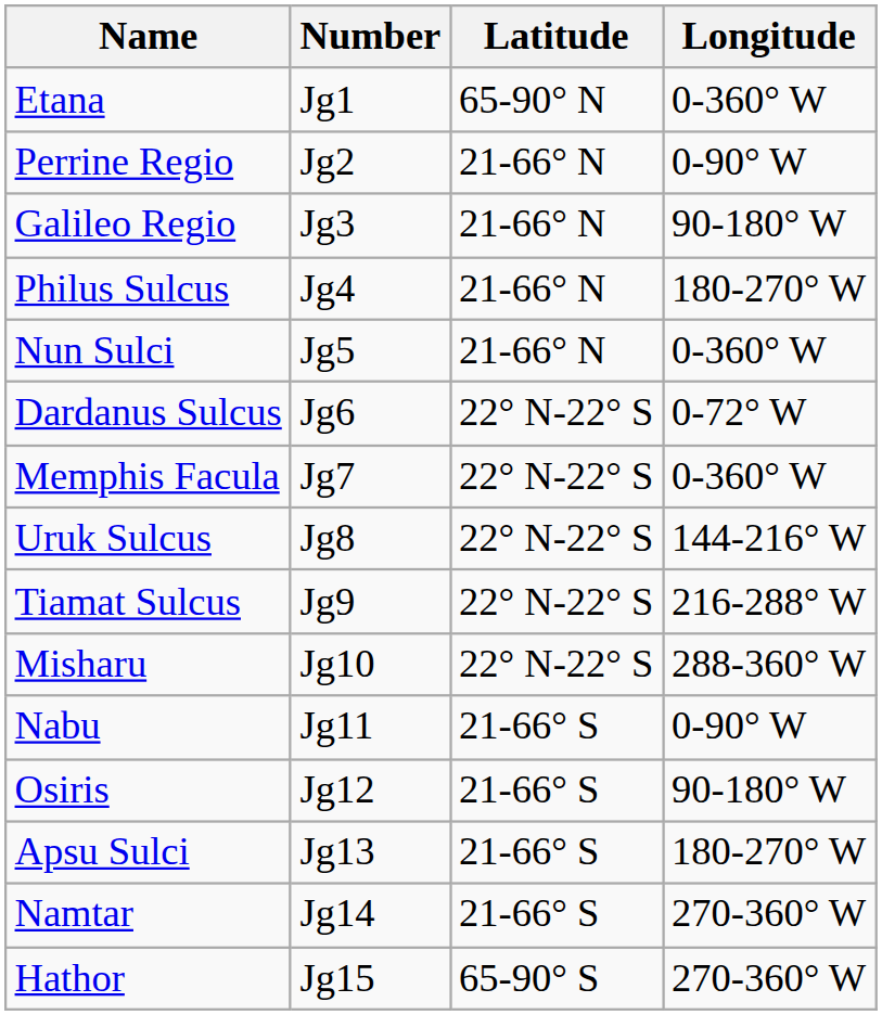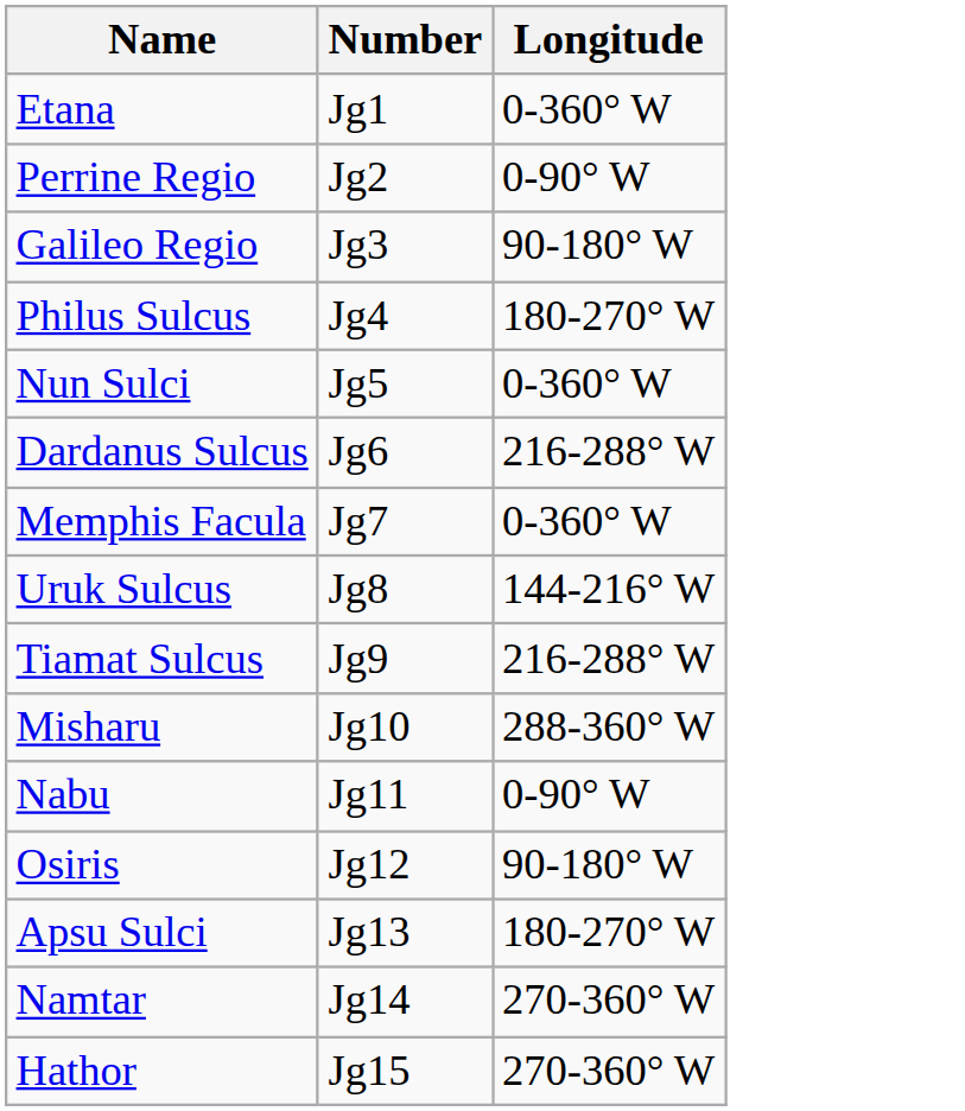 <table class="wikitable">
 <tr>
 <th>Name</th>
 <th>Number</th>
-<th>Latitude</th>
 <th>Longitude</th>
 </tr>
 <tr>
 <td><a href='#'>Etana</a></td>
 <td>Jg1</td>
-<td>65-90° N</td>
 <td>0-360° W</td>
 </tr>
 <tr>
 <td><a href='#'>Perrine Regio</a></td>
 <td>Jg2</td>
-<td>21-66° N</td>
 <td>0-90° W</td>
 </tr>
 <tr>
 <td><a href='#'>Galileo Regio</a></td>
 <td>Jg3</td>
-<td>21-66° N</td>
 <td>90-180° W</td>
 </tr>
 <tr>
 <td><a href='#'>Philus Sulcus</a></td>
 <td>Jg4</td>
-<td>21-66° N</td>
 <td>180-270° W</td>
 </tr>
 <tr>
 <td><a href='#'>Nun Sulci</a></td>
 <td>Jg5</td>
-<td>21-66° N</td>
 <td>0-360° W</td>
 </tr>
 <tr>
 <td><a href='#'>Dardanus Sulcus</a></td>
 <td>Jg6</td>
-<td>22° N-22° S</td>
-<td>0-72° W</td>
+<td>216-288° W</td>
 </tr>
 <tr>
 <td><a href='#'>Memphis Facula</a></td>
 <td>Jg7</td>
-<td>22° N-22° S</td>
 <td>0-360° W</td>
 </tr>
 <tr>
 <td><a href='#'>Uruk Sulcus</a></td>
 <td>Jg8</td>
-<td>22° N-22° S</td>
 <td>144-216° W</td>
 </tr>
 <tr>
 <td><a href='#'>Tiamat Sulcus</a></td>
 <td>Jg9</td>
-<td>22° N-22° S</td>
 <td>216-288° W</td>
 </tr>
 <tr>
 <td><a href='#'>Misharu</a></td>
 <td>Jg10</td>
-<td>22° N-22° S</td>
 <td>288-360° W</td>
 </tr>
 <tr>
 <td><a href='#'>Nabu</a></td>
 <td>Jg11</td>
-<td>21-66° S</td>
 <td>0-90° W</td>
 </tr>
 <tr>
 <td><a href='#'>Osiris</a></td>
 <td>Jg12</td>
-<td>21-66° S</td>
 <td>90-180° W</td>
 </tr>
 <tr>
 <td><a href='#'>Apsu Sulci</a></td>
 <td>Jg13</td>
-<td>21-66° S</td>
 <td>180-270° W</td>
 </tr>
 <tr>
 <td><a href='#'>Namtar</a></td>
 <td>Jg14</td>
-<td>21-66° S</td>
 <td>270-360° W</td>
 </tr>
 <tr>
 <td><a href='#'>Hathor</a></td>
 <td>Jg15</td>
-<td>65-90° S</td>
 <td>270-360° W</td>
 </tr>
 </table>
